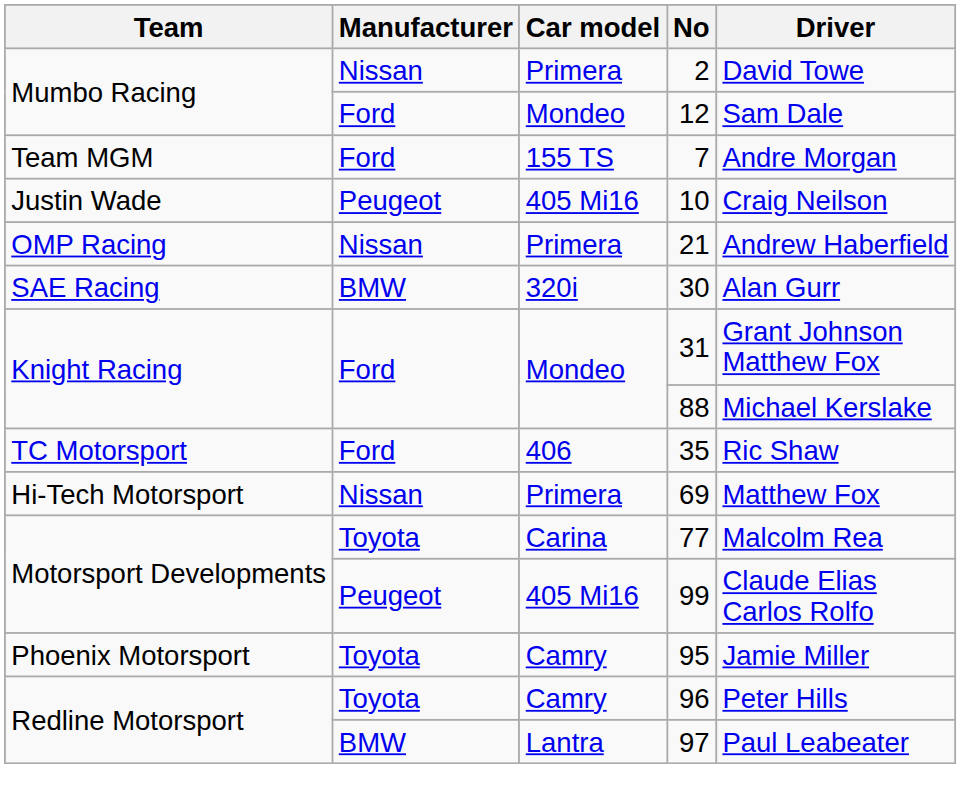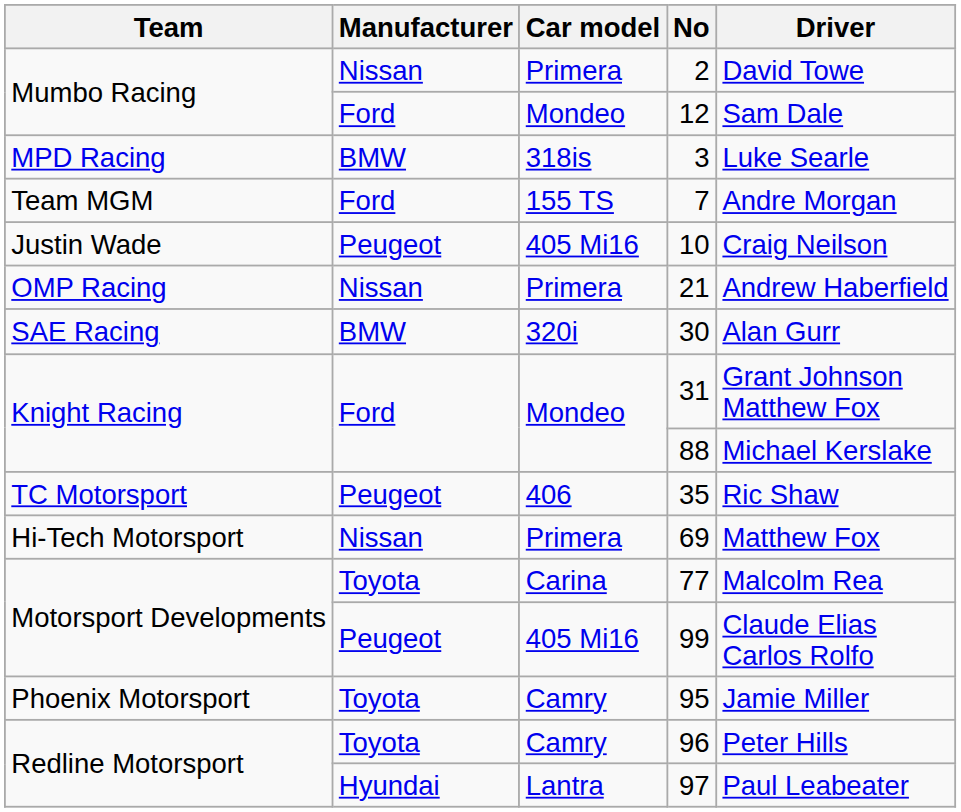 <table class="wikitable" style="font-size: 95%;">
 <tr>
 <th>Team</th>
 <th>Manufacturer</th>
 <th>Car model</th>
 <th>No</th>
 <th>Driver</th>
 </tr>
 <tr>
 <td rowspan=2>Mumbo Racing</td>
 <td><a href='#'>Nissan</a></td>
 <td><a href='#'>Primera</a></td>
 <td align="right">2</td>
 <td> <a href='#'>David Towe</a></td>
 </tr>
 <tr>
 <td><a href='#'>Ford</a></td>
 <td><a href='#'>Mondeo</a></td>
 <td align="right">12</td>
 <td> <a href='#'>Sam Dale</a></td>
+</tr>
+<tr>
+<td><a href='#'>MPD Racing</a></td>
+<td><a href='#'>BMW</a></td>
+<td><a href='#'>318is</a></td>
+<td align="right">3</td>
+<td> <a href='#'>Luke Searle</a></td>
 </tr>
 <tr>
 <td>Team MGM</td>
 <td><a href='#'>Ford</a></td>
 <td><a href='#'>155 TS</a></td>
 <td align="right">7</td>
 <td> <a href='#'>Andre Morgan</a></td>
 </tr>
 <tr>
 <td>Justin Wade</td>
 <td><a href='#'>Peugeot</a></td>
 <td><a href='#'>405 Mi16</a></td>
 <td align="right">10</td>
 <td> <a href='#'>Craig Neilson</a></td>
 </tr>
 <tr>
 <td><a href='#'>OMP Racing</a></td>
 <td><a href='#'>Nissan</a></td>
 <td><a href='#'>Primera</a></td>
 <td align="right">21</td>
 <td> <a href='#'>Andrew Haberfield</a></td>
 </tr>
 <tr>
 <td><a href='#'>SAE Racing</a></td>
 <td><a href='#'>BMW</a></td>
 <td><a href='#'>320i</a></td>
 <td align="right">30</td>
 <td> <a href='#'>Alan Gurr</a></td>
 </tr>
 <tr>
 <td rowspan=2><a href='#'>Knight Racing</a></td>
 <td rowspan=2><a href='#'>Ford</a></td>
 <td rowspan=2><a href='#'>Mondeo</a></td>
 <td align="right">31</td>
 <td> <a href='#'>Grant Johnson</a><br> <a href='#'>Matthew Fox</a></td>
 </tr>
 <tr>
 <td align="right">88</td>
 <td> <a href='#'>Michael Kerslake</a></td>
 </tr>
 <tr>
 <td><a href='#'>TC Motorsport</a></td>
-<td><a href='#'>Ford</a></td>
+<td><a href='#'>Peugeot</a></td>
 <td><a href='#'>406</a></td>
 <td align="right">35</td>
 <td> <a href='#'>Ric Shaw</a></td>
 </tr>
 <tr>
 <td>Hi-Tech Motorsport</td>
 <td><a href='#'>Nissan</a></td>
 <td><a href='#'>Primera</a></td>
 <td align="right">69</td>
 <td> <a href='#'>Matthew Fox</a></td>
 </tr>
 <tr>
 <td rowspan=3>Motorsport Developments</td>
 <td rowspan=2><a href='#'>Toyota</a></td>
 <td rowspan=2><a href='#'>Carina</a></td>
 <td align="right">77</td>
 <td> <a href='#'>Malcolm Rea</a></td>
 </tr>
 <tr>
 <td rowspan=2 align="right">99</td>
 <td rowspan=2> <a href='#'>Claude Elias</a><br> <a href='#'>Carlos Rolfo</a></td>
 </tr>
 <tr>
 <td><a href='#'>Peugeot</a></td>
 <td><a href='#'>405 Mi16</a></td>
 </tr>
 <tr>
 <td>Phoenix Motorsport</td>
 <td><a href='#'>Toyota</a></td>
 <td><a href='#'>Camry</a></td>
 <td align="right">95</td>
 <td> <a href='#'>Jamie Miller</a></td>
 </tr>
 <tr>
 <td rowspan=2>Redline Motorsport</td>
 <td><a href='#'>Toyota</a></td>
 <td><a href='#'>Camry</a></td>
 <td align="right">96</td>
 <td> <a href='#'>Peter Hills</a></td>
 </tr>
 <tr>
-<td><a href='#'>BMW</a></td>
+<td><a href='#'>Hyundai</a></td>
 <td><a href='#'>Lantra</a></td>
 <td align="right">97</td>
 <td> <a href='#'>Paul Leabeater</a></td>
 </tr>
 </table>
